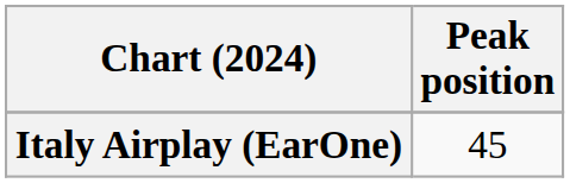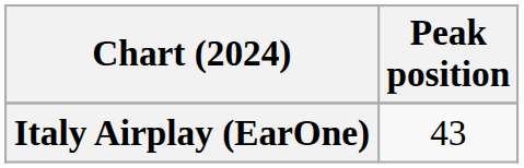 <table class="wikitable sortable plainrowheaders" style="text-align:center">
 <tr>
 <th scope="col">Chart (2024)</th>
 <th scope="col">Peak<br>position</th>
 </tr>
 <tr>
 </tr>
 <tr>
 <th scope="row">Italy Airplay (EarOne)</th>
-<td>45</td>
+<td>43</td>
 </tr>
 </table>
